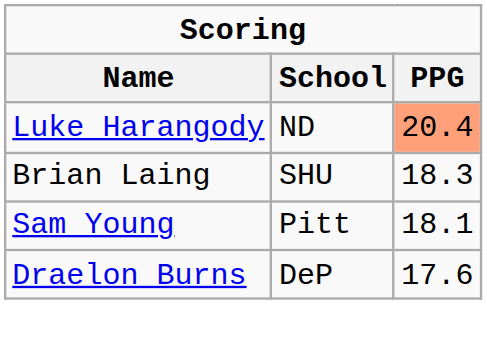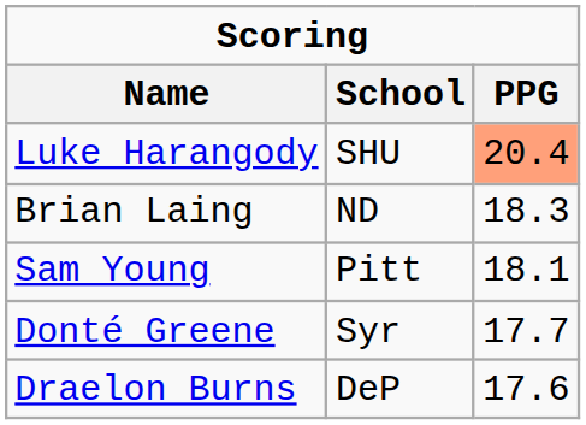 <table class="wikitable">
 <tr>
 <td colspan=3 style="text-align:center;"><strong>Scoring</strong></td>
 </tr>
 <tr>
 <th>Name</th>
 <th>School</th>
 <th>PPG</th>
 </tr>
 <tr>
 <td><a href='#'>Luke Harangody</a></td>
-<td>ND</td>
+<td>SHU</td>
 <td style="background: lightsalmon;">20.4</td>
 </tr>
 <tr>
 <td>Brian Laing</td>
-<td>SHU</td>
+<td>ND</td>
 <td>18.3</td>
 </tr>
 <tr>
 <td><a href='#'>Sam Young</a></td>
 <td>Pitt</td>
 <td>18.1</td>
 </tr>
 <tr>
+<td><a href='#'>Donté Greene</a></td>
+<td>Syr</td>
+<td>17.7</td>
+</tr>
+<tr>
 <td><a href='#'>Draelon Burns</a></td>
 <td>DeP</td>
 <td>17.6</td>
 </tr>
 </table>
